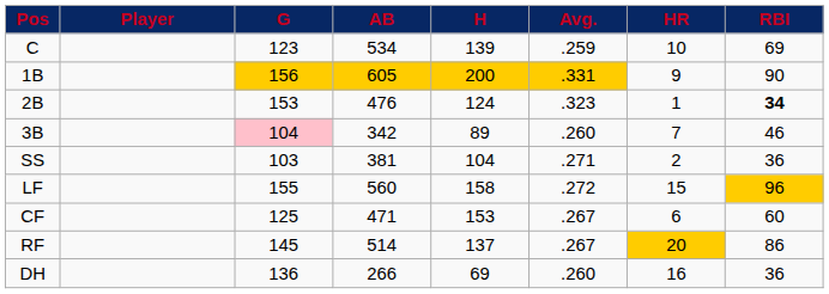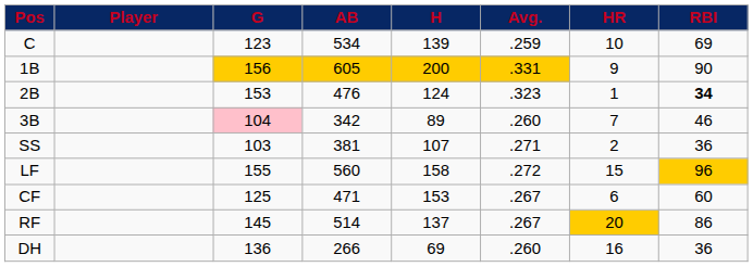 <table class="wikitable sortable">
 <tr>
 <th style="background:#072764;color:#c6011f;" width="5%">Pos</th>
 <th style="background:#072764;color:#c6011f;" width="16%">Player</th>
 <th style="background:#072764;color:#c6011f;" width="9%">G</th>
 <th style="background:#072764;color:#c6011f;" width="9%">AB</th>
 <th style="background:#072764;color:#c6011f;" width="9%">H</th>
 <th style="background:#072764;color:#c6011f;" width="9%">Avg.</th>
 <th style="background:#072764;color:#c6011f;" width="9%">HR</th>
 <th style="background:#072764;color:#c6011f;" width="9%">RBI</th>
 </tr>
 <tr align="center">
 <td>C</td>
 <td></td>
 <td>123</td>
 <td>534</td>
 <td>139</td>
 <td>.259</td>
 <td>10</td>
 <td>69</td>
 </tr>
 <tr align="center">
 <td>1B</td>
 <td></td>
 <td bgcolor="#FFCC00">156</td>
 <td bgcolor="#FFCC00">605</td>
 <td bgcolor="#FFCC00">200</td>
 <td bgcolor="#FFCC00">.331</td>
 <td>9</td>
 <td>90</td>
 </tr>
 <tr align="center">
 <td>2B</td>
 <td></td>
 <td>153</td>
 <td>476</td>
 <td>124</td>
 <td>.323</td>
 <td>1</td>
 <td><strong>34</strong></td>
 </tr>
 <tr align="center">
 <td>3B</td>
 <td></td>
 <td style="background: pink;">104</td>
 <td>342</td>
 <td>89</td>
 <td>.260</td>
 <td>7</td>
 <td>46</td>
 </tr>
 <tr align="center">
 <td>SS</td>
 <td></td>
 <td>103</td>
 <td>381</td>
-<td>104</td>
+<td>107</td>
 <td>.271</td>
 <td>2</td>
 <td>36</td>
 </tr>
 <tr align="center">
 <td>LF</td>
 <td></td>
 <td>155</td>
 <td>560</td>
 <td>158</td>
 <td>.272</td>
 <td>15</td>
 <td bgcolor="#FFCC00">96</td>
 </tr>
 <tr align="center">
 <td>CF</td>
 <td></td>
 <td>125</td>
 <td>471</td>
 <td>153</td>
 <td>.267</td>
 <td>6</td>
 <td>60</td>
 </tr>
 <tr align="center">
 <td>RF</td>
 <td></td>
 <td>145</td>
 <td>514</td>
 <td>137</td>
 <td>.267</td>
 <td bgcolor="#FFCC00">20</td>
 <td>86</td>
 </tr>
 <tr align="center">
 <td>DH</td>
 <td></td>
 <td>136</td>
 <td>266</td>
 <td>69</td>
 <td>.260</td>
 <td>16</td>
 <td>36</td>
 </tr>
 </table>
